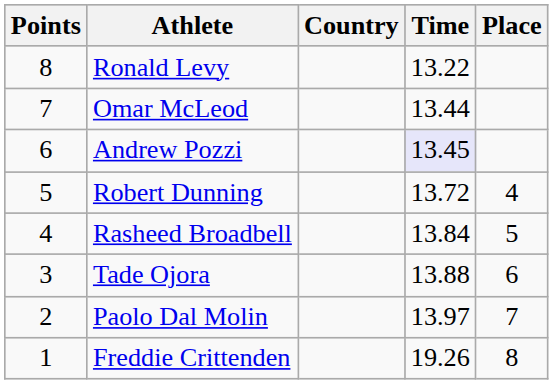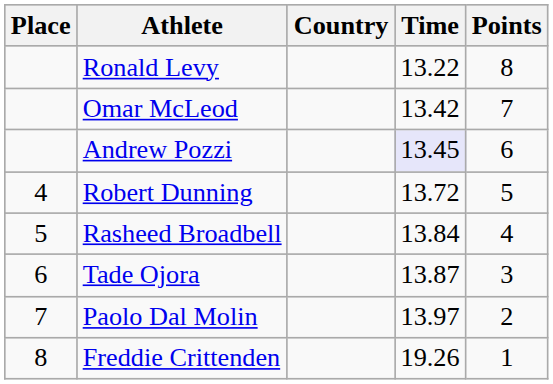 <table class="wikitable">
 <tr>
-<th>Points</th>
+<th>Place</th>
 <th>Athlete</th>
 <th>Country</th>
 <th>Time</th>
-<th>Place</th>
+<th>Points</th>
+</tr>
+<tr>
+<td align=center></td>
+<td><a href='#'>Ronald Levy</a></td>
+<td></td>
+<td>13.22</td>
+<td align=center>8</td>
+</tr>
+<tr>
+<td align=center></td>
+<td><a href='#'>Omar McLeod</a></td>
+<td></td>
+<td>13.42</td>
+<td align=center>7</td>
+</tr>
+<tr>
+<td align=center></td>
+<td><a href='#'>Andrew Pozzi</a></td>
+<td></td>
+<td style="background: lavender;">13.45</td>
+<td align=center>6</td>
+</tr>
+<tr>
+<td align=center>4</td>
+<td><a href='#'>Robert Dunning</a></td>
+<td></td>
+<td>13.72</td>
+<td align=center>5</td>
+</tr>
+<tr>
+<td align=center>5</td>
+<td><a href='#'>Rasheed Broadbell</a></td>
+<td></td>
+<td>13.84</td>
+<td align=center>4</td>
+</tr>
+<tr>
+<td align=center>6</td>
+<td><a href='#'>Tade Ojora</a></td>
+<td></td>
+<td>13.87</td>
+<td align=center>3</td>
+</tr>
+<tr>
+<td align=center>7</td>
+<td><a href='#'>Paolo Dal Molin</a></td>
+<td></td>
+<td>13.97</td>
+<td align=center>2</td>
 </tr>
 <tr>
 <td align=center>8</td>
-<td><a href='#'>Ronald Levy</a></td>
-<td></td>
-<td>13.22</td>
-<td align=center></td>
-</tr>
-<tr>
-<td align=center>7</td>
-<td><a href='#'>Omar McLeod</a></td>
-<td></td>
-<td>13.44</td>
-<td align=center></td>
-</tr>
-<tr>
-<td align=center>6</td>
-<td><a href='#'>Andrew Pozzi</a></td>
-<td></td>
-<td style="background: lavender;">13.45</td>
-<td align=center></td>
-</tr>
-<tr>
-<td align=center>5</td>
-<td><a href='#'>Robert Dunning</a></td>
-<td></td>
-<td>13.72</td>
-<td align=center>4</td>
-</tr>
-<tr>
-<td align=center>4</td>
-<td><a href='#'>Rasheed Broadbell</a></td>
-<td></td>
-<td>13.84</td>
-<td align=center>5</td>
-</tr>
-<tr>
-<td align=center>3</td>
-<td><a href='#'>Tade Ojora</a></td>
-<td></td>
-<td>13.88</td>
-<td align=center>6</td>
-</tr>
-<tr>
-<td align=center>2</td>
-<td><a href='#'>Paolo Dal Molin</a></td>
-<td></td>
-<td>13.97</td>
-<td align=center>7</td>
-</tr>
-<tr>
-<td align=center>1</td>
 <td><a href='#'>Freddie Crittenden</a></td>
 <td></td>
 <td>19.26</td>
-<td align=center>8</td>
+<td align=center>1</td>
 </tr>
 </table>
